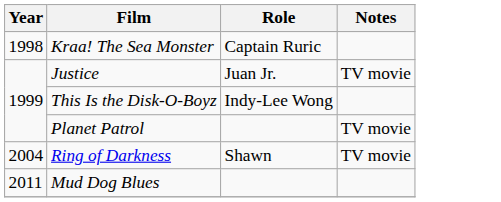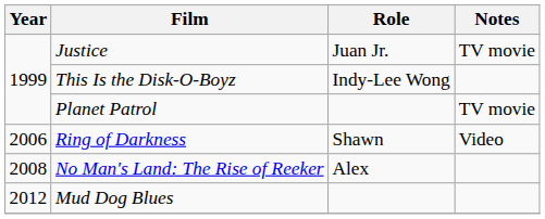 <table class="wikitable">
 <tr>
 <th>Year</th>
 <th>Film</th>
 <th>Role</th>
 <th>Notes</th>
-</tr>
-<tr>
-<td>1998</td>
-<td><em>Kraa! The Sea Monster</em></td>
-<td>Captain Ruric</td>
-<td></td>
 </tr>
 <tr>
 <td rowspan="3">1999</td>
 <td><em>Justice</em></td>
 <td>Juan Jr.</td>
 <td>TV movie</td>
 </tr>
 <tr>
 <td><em>This Is the Disk-O-Boyz</em></td>
 <td>Indy-Lee Wong</td>
 <td></td>
 </tr>
 <tr>
 <td><em>Planet Patrol</em></td>
 <td></td>
 <td>TV movie</td>
 </tr>
 <tr>
-<td>2004</td>
+<td>2006</td>
 <td><em><a href='#'>Ring of Darkness</a></em></td>
 <td>Shawn</td>
-<td>TV movie</td>
+<td>Video</td>
 </tr>
 <tr>
-<td>2011</td>
+<td>2008</td>
+<td><em><a href='#'>No Man's Land: The Rise of Reeker</a></em></td>
+<td>Alex</td>
+<td></td>
+</tr>
+<tr>
+<td>2012</td>
 <td><em>Mud Dog Blues</em></td>
 <td></td>
 <td></td>
 </tr>
 <tr>
 </tr>
 </table>
